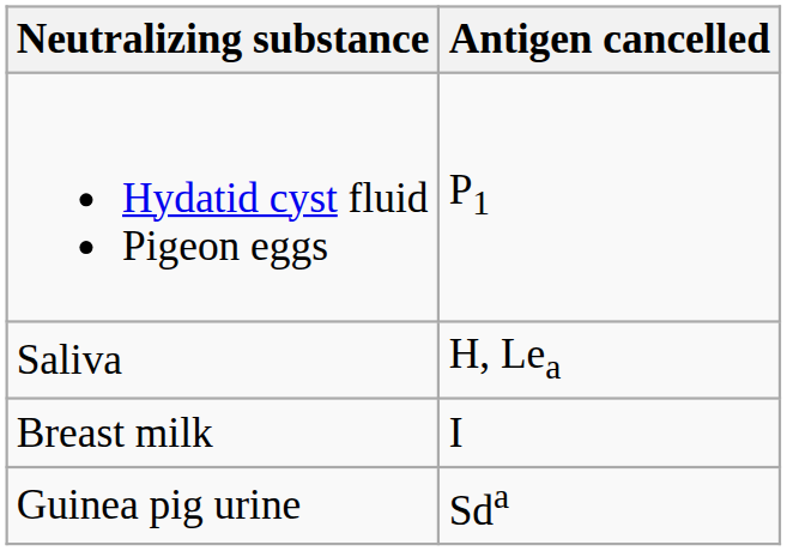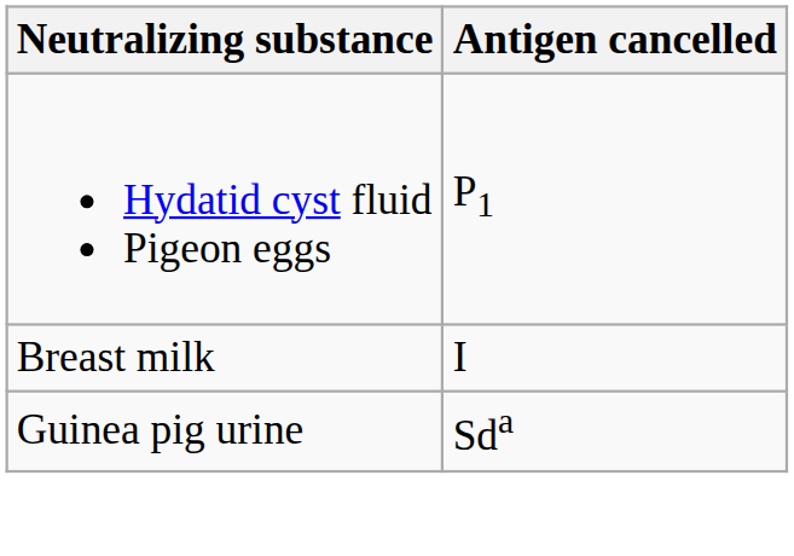 <table class=wikitable align=right>
 <tr>
 <th>Neutralizing substance</th>
 <th>Antigen cancelled</th>
 </tr>
 <tr>
 <td><br><ul><li><a href='#'>Hydatid cyst</a> fluid</li><li>Pigeon eggs</li></ul></td>
 <td>P<sub>1</sub></td>
 </tr>
 <tr>
-<td>Saliva</td>
-<td>H, Le<sub>a</sub></td>
-</tr>
-<tr>
 <td>Breast milk</td>
 <td>I</td>
 </tr>
 <tr>
 <td>Guinea pig urine</td>
 <td>Sd<sup>a</sup></td>
 </tr>
 </table>
